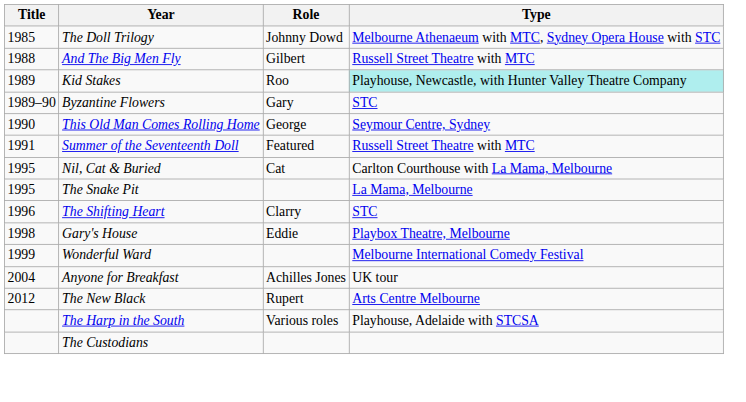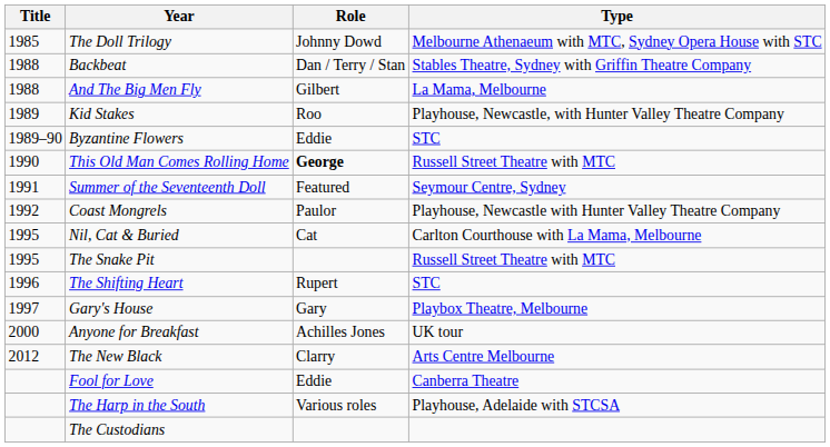 <table class="wikitable">
 <tr>
 <th>Title</th>
 <th>Year</th>
 <th>Role</th>
 <th>Type</th>
 </tr>
 <tr>
 <td>1985</td>
 <td><em>The Doll Trilogy</em></td>
 <td>Johnny Dowd</td>
 <td><a href='#'>Melbourne Athenaeum</a> with <a href='#'>MTC</a>, <a href='#'>Sydney Opera House</a> with <a href='#'>STC</a></td>
 </tr>
 <tr>
 <td>1988</td>
+<td><em>Backbeat</em></td>
+<td>Dan / Terry / Stan</td>
+<td><a href='#'>Stables Theatre, Sydney</a> with <a href='#'>Griffin Theatre Company</a></td>
+</tr>
+<tr>
+<td>1988</td>
 <td><em><a href='#'>And The Big Men Fly</a></em></td>
 <td>Gilbert</td>
-<td><a href='#'>Russell Street Theatre</a> with <a href='#'>MTC</a></td>
+<td><a href='#'>La Mama, Melbourne</a></td>
 </tr>
 <tr>
 <td>1989</td>
 <td><em>Kid Stakes</em></td>
 <td>Roo</td>
-<td style="background: paleturquoise;">Playhouse, Newcastle, with Hunter Valley Theatre Company</td>
+<td>Playhouse, Newcastle, with Hunter Valley Theatre Company</td>
 </tr>
 <tr>
 <td>1989–90</td>
 <td><em>Byzantine Flowers</em></td>
-<td>Gary</td>
+<td>Eddie</td>
 <td><a href='#'>STC</a></td>
 </tr>
 <tr>
 <td>1990</td>
 <td><em><a href='#'>This Old Man Comes Rolling Home</a></em></td>
-<td>George</td>
-<td><a href='#'>Seymour Centre, Sydney</a></td>
+<td><strong>George</strong></td>
+<td><a href='#'>Russell Street Theatre</a> with <a href='#'>MTC</a></td>
 </tr>
 <tr>
 <td>1991</td>
 <td><em><a href='#'>Summer of the Seventeenth Doll</a></em></td>
 <td>Featured</td>
-<td><a href='#'>Russell Street Theatre</a> with <a href='#'>MTC</a></td>
+<td><a href='#'>Seymour Centre, Sydney</a></td>
+</tr>
+<tr>
+<td>1992</td>
+<td><em>Coast Mongrels</em></td>
+<td>Paulor</td>
+<td>Playhouse, Newcastle with Hunter Valley Theatre Company</td>
 </tr>
 <tr>
 <td>1995</td>
 <td><em>Nil, Cat & Buried</em></td>
 <td>Cat</td>
 <td>Carlton Courthouse with <a href='#'>La Mama, Melbourne</a></td>
 </tr>
 <tr>
 <td>1995</td>
 <td><em>The Snake Pit</em></td>
 <td></td>
-<td><a href='#'>La Mama, Melbourne</a></td>
+<td><a href='#'>Russell Street Theatre</a> with <a href='#'>MTC</a></td>
 </tr>
 <tr>
 <td>1996</td>
 <td><em><a href='#'>The Shifting Heart</a></em></td>
-<td>Clarry</td>
+<td>Rupert</td>
 <td><a href='#'>STC</a></td>
 </tr>
 <tr>
-<td>1998</td>
+<td>1997</td>
 <td><em>Gary's House</em></td>
-<td>Eddie</td>
+<td>Gary</td>
 <td><a href='#'>Playbox Theatre, Melbourne</a></td>
 </tr>
 <tr>
-<td>1999</td>
-<td><em>Wonderful Ward</em></td>
-<td></td>
-<td><a href='#'>Melbourne International Comedy Festival</a></td>
-</tr>
-<tr>
-<td>2004</td>
+<td>2000</td>
 <td><em>Anyone for Breakfast</em></td>
 <td>Achilles Jones</td>
 <td>UK tour</td>
 </tr>
 <tr>
 <td>2012</td>
 <td><em>The New Black</em></td>
-<td>Rupert</td>
+<td>Clarry</td>
 <td><a href='#'>Arts Centre Melbourne</a></td>
+</tr>
+<tr>
+<td></td>
+<td><em><a href='#'>Fool for Love</a></em></td>
+<td>Eddie</td>
+<td><a href='#'>Canberra Theatre</a></td>
 </tr>
 <tr>
 <td></td>
 <td><em><a href='#'>The Harp in the South</a></em></td>
 <td>Various roles</td>
 <td>Playhouse, Adelaide with <a href='#'>STCSA</a></td>
 </tr>
 <tr>
 <td></td>
 <td><em>The Custodians</em></td>
 <td></td>
 <td></td>
 </tr>
 </table>
